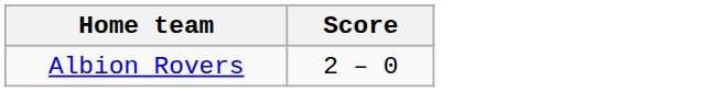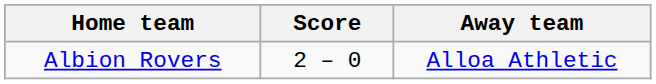 <table class="wikitable" style="text-align: center">
 <tr>
 <th width=140>Home team</th>
 <th width=70>Score</th>
+<th width=140>Away team</th>
 </tr>
 <tr>
 <td><a href='#'>Albion Rovers</a></td>
 <td>2 – 0</td>
+<td><a href='#'>Alloa Athletic</a></td>
 </tr>
 </table>
